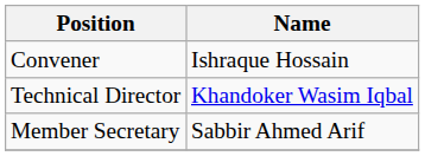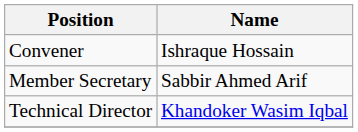 <table class="wikitable" style="text-align:left">
 <tr>
 <th>Position</th>
 <th>Name</th>
 </tr>
 <tr>
 <td>Convener</td>
 <td> Ishraque Hossain</td>
 </tr>
 <tr>
+<td>Member Secretary</td>
+<td> Sabbir Ahmed Arif</td>
+</tr>
+<tr>
 <td>Technical Director</td>
 <td> <a href='#'>Khandoker Wasim Iqbal</a></td>
 </tr>
 <tr>
-<td>Member Secretary</td>
-<td> Sabbir Ahmed Arif</td>
-</tr>
-<tr>
 </tr>
 </table>
